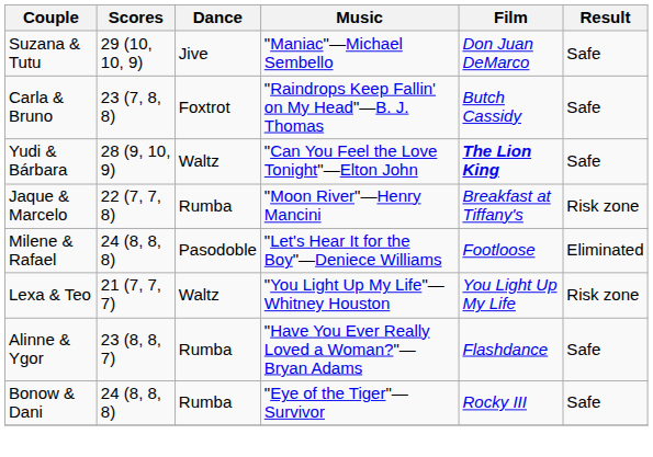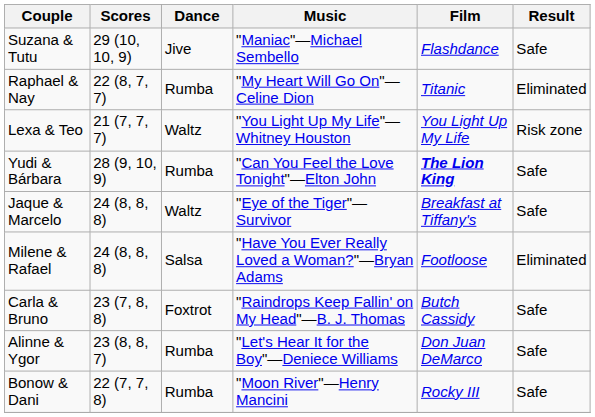 <table class="wikitable sortable" style="width:100%;">
 <tr>
 <th style="width:15.0%;">Couple</th>
 <th style="width:12.5%;">Scores</th>
 <th style="width:12.5%;">Dance</th>
 <th style="width:33.5%;">Music</th>
 <th style="width:16.5%;">Film</th>
 <th style="width:10.0%;">Result</th>
 </tr>
 <tr>
 <td>Suzana & Tutu</td>
 <td>29 (10, 10, 9)</td>
 <td>Jive</td>
 <td>"<a href='#'>Maniac</a>"—<a href='#'>Michael Sembello</a></td>
-<td><em><a href='#'>Don Juan DeMarco</a></em></td>
+<td><em><a href='#'>Flashdance</a></em></td>
 <td>Safe</td>
 </tr>
 <tr>
-<td>Carla & Bruno</td>
-<td>23 (7, 8, 8)</td>
-<td>Foxtrot</td>
-<td>"<a href='#'>Raindrops Keep Fallin' on My Head</a>"—<a href='#'>B. J. Thomas</a></td>
-<td><em><a href='#'>Butch Cassidy</a></em></td>
-<td>Safe</td>
-</tr>
-<tr>
-<td>Yudi & Bárbara</td>
-<td>28 (9, 10, 9)</td>
-<td>Waltz</td>
-<td>"<a href='#'>Can You Feel the Love Tonight</a>"—<a href='#'>Elton John</a></td>
-<td><strong><em><a href='#'>The Lion King</a></em></strong></td>
-<td>Safe</td>
-</tr>
-<tr>
-<td>Jaque & Marcelo</td>
-<td>22 (7, 7, 8)</td>
+<td>Raphael & Nay</td>
+<td>22 (8, 7, 7)</td>
 <td>Rumba</td>
-<td>"<a href='#'>Moon River</a>"—<a href='#'>Henry Mancini</a></td>
-<td><em><a href='#'>Breakfast at Tiffany's</a></em></td>
-<td>Risk zone</td>
-</tr>
-<tr>
-<td>Milene & Rafael</td>
-<td>24 (8, 8, 8)</td>
-<td>Pasodoble</td>
-<td>"<a href='#'>Let's Hear It for the Boy</a>"—<a href='#'>Deniece Williams</a></td>
-<td><em><a href='#'>Footloose</a></em></td>
+<td>"<a href='#'>My Heart Will Go On</a>"—<a href='#'>Celine Dion</a></td>
+<td><em><a href='#'>Titanic</a></em></td>
 <td>Eliminated</td>
 </tr>
 <tr>
 <td>Lexa & Teo</td>
 <td>21 (7, 7, 7)</td>
 <td>Waltz</td>
 <td>"<a href='#'>You Light Up My Life</a>"—<a href='#'>Whitney Houston</a></td>
 <td><em><a href='#'>You Light Up My Life</a></em></td>
 <td>Risk zone</td>
 </tr>
 <tr>
+<td>Yudi & Bárbara</td>
+<td>28 (9, 10, 9)</td>
+<td>Rumba</td>
+<td>"<a href='#'>Can You Feel the Love Tonight</a>"—<a href='#'>Elton John</a></td>
+<td><strong><em><a href='#'>The Lion King</a></em></strong></td>
+<td>Safe</td>
+</tr>
+<tr>
+<td>Jaque & Marcelo</td>
+<td>24 (8, 8, 8)</td>
+<td>Waltz</td>
+<td>"<a href='#'>Eye of the Tiger</a>"—<a href='#'>Survivor</a></td>
+<td><em><a href='#'>Breakfast at Tiffany's</a></em></td>
+<td>Safe</td>
+</tr>
+<tr>
+<td>Milene & Rafael</td>
+<td>24 (8, 8, 8)</td>
+<td>Salsa</td>
+<td>"<a href='#'>Have You Ever Really Loved a Woman?</a>"—<a href='#'>Bryan Adams</a></td>
+<td><em><a href='#'>Footloose</a></em></td>
+<td>Eliminated</td>
+</tr>
+<tr>
+<td>Carla & Bruno</td>
+<td>23 (7, 8, 8)</td>
+<td>Foxtrot</td>
+<td>"<a href='#'>Raindrops Keep Fallin' on My Head</a>"—<a href='#'>B. J. Thomas</a></td>
+<td><em><a href='#'>Butch Cassidy</a></em></td>
+<td>Safe</td>
+</tr>
+<tr>
 <td>Alinne & Ygor</td>
 <td>23 (8, 8, 7)</td>
 <td>Rumba</td>
-<td>"<a href='#'>Have You Ever Really Loved a Woman?</a>"—<a href='#'>Bryan Adams</a></td>
-<td><em><a href='#'>Flashdance</a></em></td>
+<td>"<a href='#'>Let's Hear It for the Boy</a>"—<a href='#'>Deniece Williams</a></td>
+<td><em><a href='#'>Don Juan DeMarco</a></em></td>
 <td>Safe</td>
 </tr>
 <tr>
 <td>Bonow & Dani</td>
-<td>24 (8, 8, 8)</td>
+<td>22 (7, 7, 8)</td>
 <td>Rumba</td>
-<td>"<a href='#'>Eye of the Tiger</a>"—<a href='#'>Survivor</a></td>
+<td>"<a href='#'>Moon River</a>"—<a href='#'>Henry Mancini</a></td>
 <td><em><a href='#'>Rocky III</a></em></td>
 <td>Safe</td>
 </tr>
 <tr>
 </tr>
 </table>
